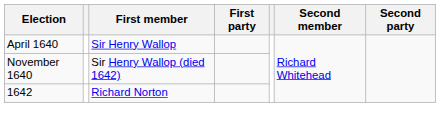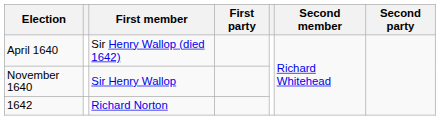 <table class="wikitable">
 <tr>
 <th>Election</th>
 <th></th>
 <th>First member</th>
 <th>First party</th>
 <th></th>
 <th>Second member</th>
 <th>Second party</th>
 </tr>
 <tr>
 <td>April 1640</td>
 <td style="color:inherit;background:white;"></td>
-<td><a href='#'>Sir Henry Wallop</a></td>
+<td>Sir <a href='#'>Henry Wallop (died 1642)</a></td>
 <td></td>
 <td rowspan="3" style="color:inherit;background:white;"></td>
 <td rowspan="3"><a href='#'>Richard Whitehead</a></td>
 <td rowspan="3"></td>
 </tr>
 <tr>
 <td>November 1640</td>
 <td style="color:inherit;background:white;"></td>
-<td>Sir <a href='#'>Henry Wallop (died 1642)</a></td>
+<td><a href='#'>Sir Henry Wallop</a></td>
 <td></td>
 </tr>
 <tr>
 <td>1642</td>
 <td style="color:inherit;background:white;"></td>
 <td><a href='#'>Richard Norton</a></td>
 <td></td>
 </tr>
 </table>
